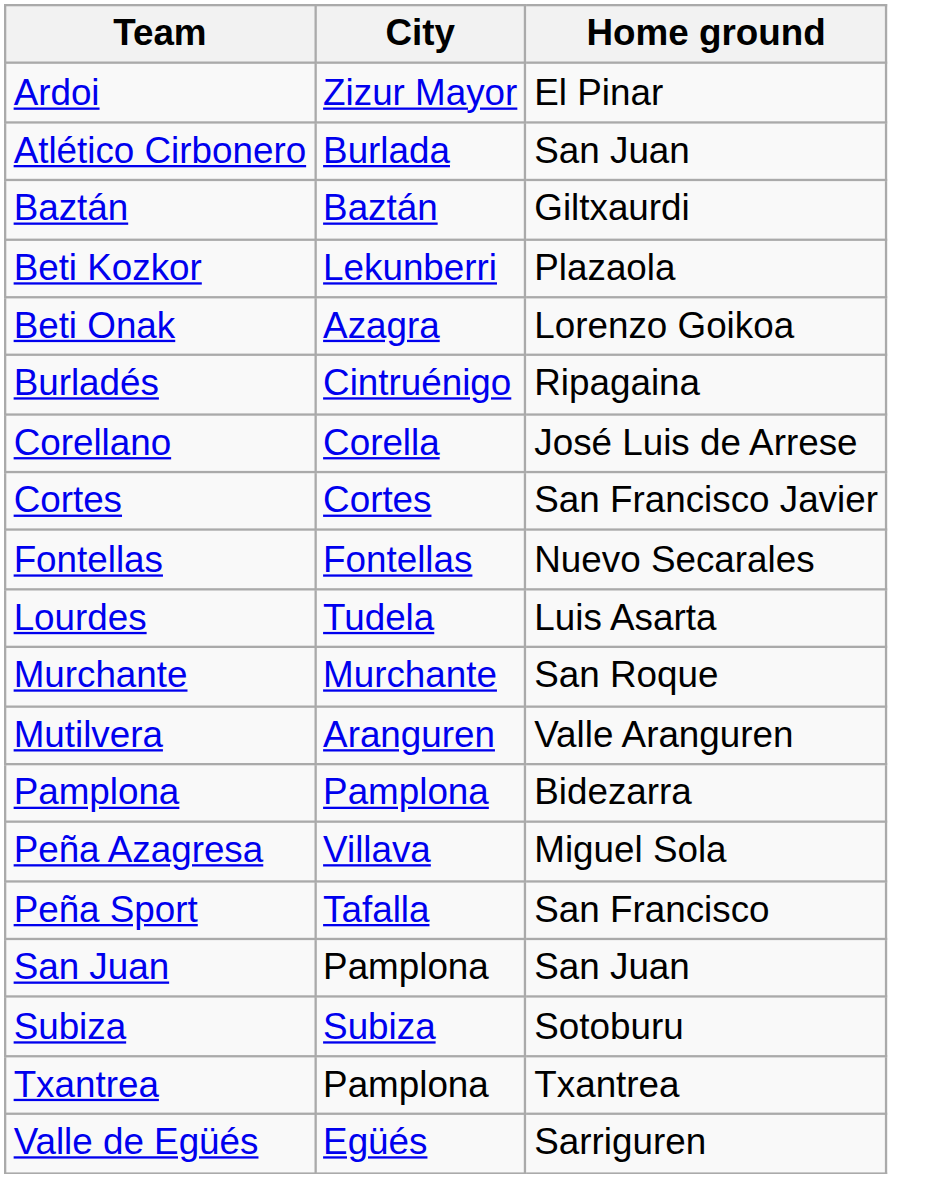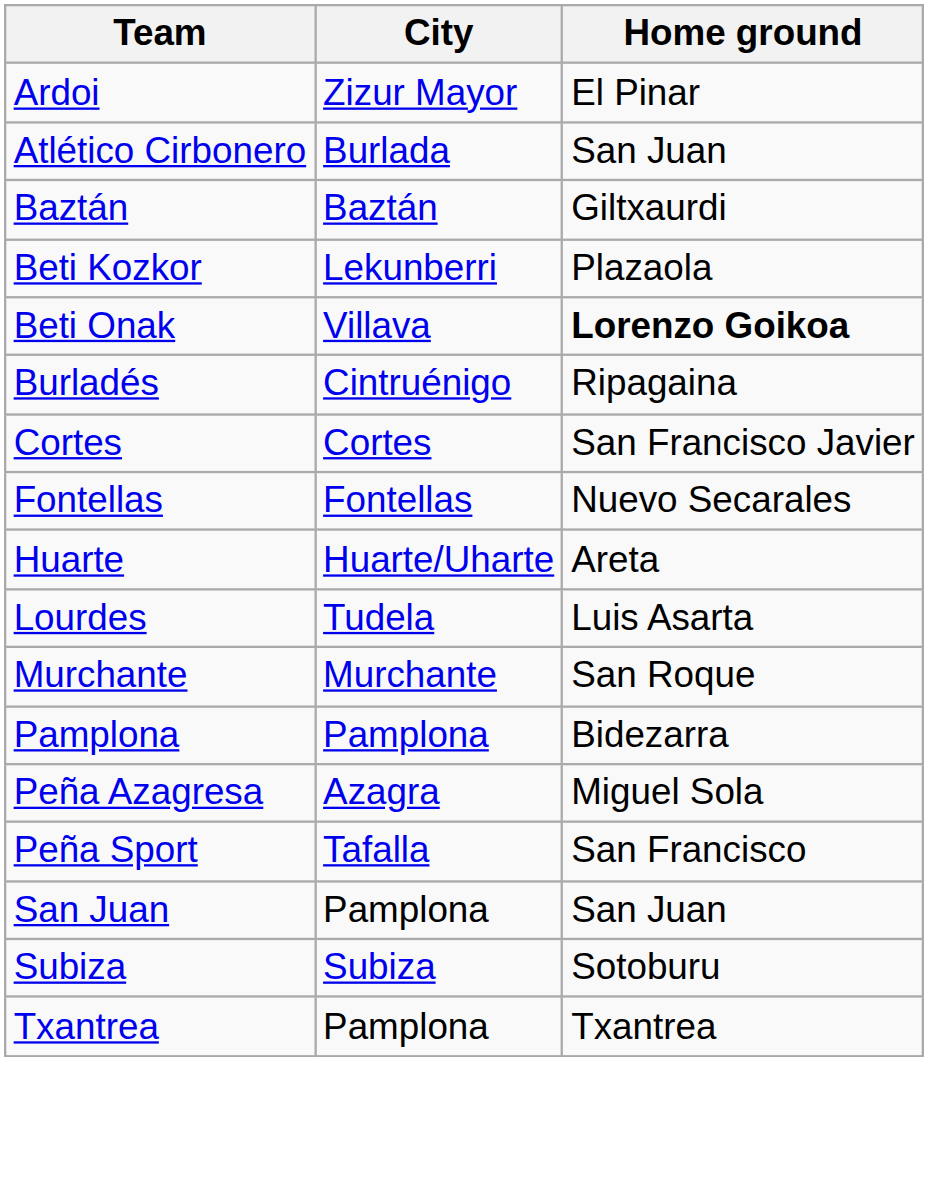 <table class="wikitable sortable">
 <tr>
 <th>Team</th>
 <th>City</th>
 <th>Home ground</th>
 </tr>
 <tr>
 <td><a href='#'>Ardoi</a></td>
 <td><a href='#'>Zizur Mayor</a></td>
 <td>El Pinar</td>
 </tr>
 <tr>
 <td><a href='#'>Atlético Cirbonero</a></td>
 <td><a href='#'>Burlada</a></td>
 <td>San Juan</td>
 </tr>
 <tr>
 <td><a href='#'>Baztán</a></td>
 <td><a href='#'>Baztán</a></td>
 <td>Giltxaurdi</td>
 </tr>
 <tr>
 <td><a href='#'>Beti Kozkor</a></td>
 <td><a href='#'>Lekunberri</a></td>
 <td>Plazaola</td>
 </tr>
 <tr>
 <td><a href='#'>Beti Onak</a></td>
-<td><a href='#'>Azagra</a></td>
-<td>Lorenzo Goikoa</td>
+<td><a href='#'>Villava</a></td>
+<td><strong>Lorenzo Goikoa</strong></td>
 </tr>
 <tr>
 <td><a href='#'>Burladés</a></td>
 <td><a href='#'>Cintruénigo</a></td>
 <td>Ripagaina</td>
-</tr>
-<tr>
-<td><a href='#'>Corellano</a></td>
-<td><a href='#'>Corella</a></td>
-<td>José Luis de Arrese</td>
 </tr>
 <tr>
 <td><a href='#'>Cortes</a></td>
 <td><a href='#'>Cortes</a></td>
 <td>San Francisco Javier</td>
 </tr>
 <tr>
 <td><a href='#'>Fontellas</a></td>
 <td><a href='#'>Fontellas</a></td>
 <td>Nuevo Secarales</td>
 </tr>
 <tr>
+<td><a href='#'>Huarte</a></td>
+<td><a href='#'>Huarte/Uharte</a></td>
+<td>Areta</td>
+</tr>
+<tr>
 <td><a href='#'>Lourdes</a></td>
 <td><a href='#'>Tudela</a></td>
 <td>Luis Asarta</td>
 </tr>
 <tr>
 <td><a href='#'>Murchante</a></td>
 <td><a href='#'>Murchante</a></td>
 <td>San Roque</td>
 </tr>
 <tr>
-<td><a href='#'>Mutilvera</a></td>
-<td><a href='#'>Aranguren</a></td>
-<td>Valle Aranguren</td>
-</tr>
-<tr>
 <td><a href='#'>Pamplona</a></td>
 <td><a href='#'>Pamplona</a></td>
 <td>Bidezarra</td>
 </tr>
 <tr>
 <td><a href='#'>Peña Azagresa</a></td>
-<td><a href='#'>Villava</a></td>
+<td><a href='#'>Azagra</a></td>
 <td>Miguel Sola</td>
 </tr>
 <tr>
 <td><a href='#'>Peña Sport</a></td>
 <td><a href='#'>Tafalla</a></td>
 <td>San Francisco</td>
 </tr>
 <tr>
 <td><a href='#'>San Juan</a></td>
 <td>Pamplona</td>
 <td>San Juan</td>
 </tr>
 <tr>
 <td><a href='#'>Subiza</a></td>
 <td><a href='#'>Subiza</a></td>
 <td>Sotoburu</td>
 </tr>
 <tr>
 <td><a href='#'>Txantrea</a></td>
 <td>Pamplona</td>
 <td>Txantrea</td>
 </tr>
-<tr>
-<td><a href='#'>Valle de Egüés</a></td>
-<td><a href='#'>Egüés</a></td>
-<td>Sarriguren</td>
-</tr>
 </table>
